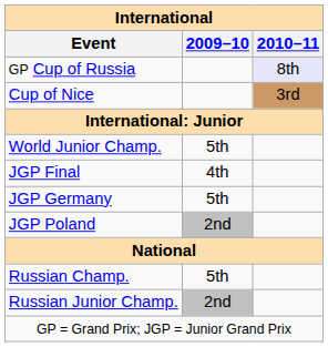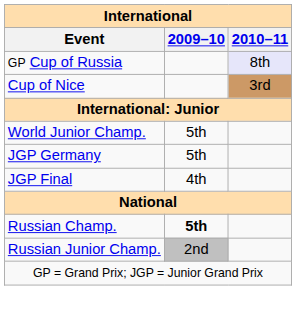 <table class="wikitable" style="text-align:center">
 <tr>
 <th style="background-color: #ffdead; " colspan=3 align=center><strong>International</strong></th>
 </tr>
 <tr>
 <th>Event</th>
 <th><a href='#'>2009–10</a></th>
 <th><a href='#'>2010–11</a></th>
 </tr>
 <tr>
 <td align=left><small>GP</small> <a href='#'>Cup of Russia</a></td>
 <td></td>
 <td style="background: lavender;">8th</td>
 </tr>
 <tr>
 <td align=left><a href='#'>Cup of Nice</a></td>
 <td></td>
 <td bgcolor=cc9966>3rd</td>
 </tr>
 <tr>
 <th style="background-color: #ffdead; " colspan=3 align=center><strong>International: Junior</strong></th>
 </tr>
 <tr>
 <td align=left><a href='#'>World Junior Champ.</a></td>
 <td>5th</td>
 <td></td>
 </tr>
 <tr>
-<td align=left><a href='#'>JGP Final</a></td>
-<td>4th</td>
-<td></td>
-</tr>
-<tr>
 <td align=left><a href='#'>JGP Germany</a></td>
 <td>5th</td>
 <td></td>
 </tr>
 <tr>
-<td align=left><a href='#'>JGP Poland</a></td>
-<td bgcolor=silver>2nd</td>
+<td align=left><a href='#'>JGP Final</a></td>
+<td>4th</td>
 <td></td>
 </tr>
 <tr>
 <th style="background-color: #ffdead; " colspan=3 align=center><strong>National</strong></th>
 </tr>
 <tr>
 <td align=left><a href='#'>Russian Champ.</a></td>
-<td>5th</td>
+<td><strong>5th</strong></td>
 <td></td>
 </tr>
 <tr>
 <td align=left><a href='#'>Russian Junior Champ.</a></td>
 <td bgcolor=silver>2nd</td>
 <td></td>
 </tr>
 <tr>
 <td colspan=3 align=center><small> GP = Grand Prix; JGP = Junior Grand Prix </small></td>
 </tr>
 </table>
